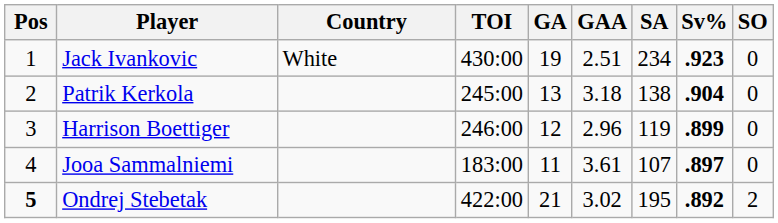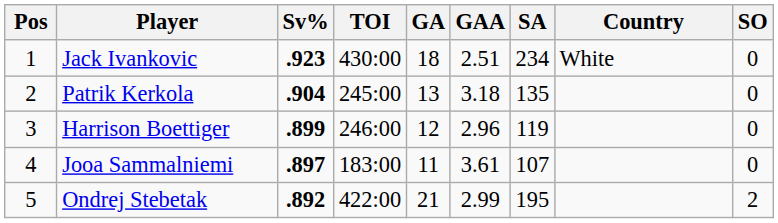 <table class="wikitable sortable" style="text-align: center;">
 <tr>
 <th width=30>Pos</th>
 <th width=150>Player</th>
-<th width=120>Country</th>
+<th width=20>Sv%</th>
 <th width=20>TOI</th>
 <th width=20>GA</th>
 <th width=20>GAA</th>
 <th width=20>SA</th>
-<th width=20>Sv%</th>
+<th width=120>Country</th>
 <th width=20>SO</th>
 </tr>
 <tr>
 <td>1</td>
 <td align=left><a href='#'>Jack Ivankovic</a></td>
-<td align="left"> White</td>
+<td><strong>.923</strong></td>
 <td>430:00</td>
-<td>19</td>
+<td>18</td>
 <td>2.51</td>
 <td>234</td>
-<td><strong>.923</strong></td>
+<td align="left"> White</td>
 <td>0</td>
 </tr>
 <tr>
 <td>2</td>
 <td align=left><a href='#'>Patrik Kerkola</a></td>
-<td align="left"></td>
+<td><strong>.904</strong></td>
 <td>245:00</td>
 <td>13</td>
 <td>3.18</td>
-<td>138</td>
-<td><strong>.904</strong></td>
+<td>135</td>
+<td align="left"></td>
 <td>0</td>
 </tr>
 <tr>
 <td>3</td>
 <td align=left><a href='#'>Harrison Boettiger</a></td>
-<td align="left"></td>
+<td><strong>.899</strong></td>
 <td>246:00</td>
 <td>12</td>
 <td>2.96</td>
 <td>119</td>
-<td><strong>.899</strong></td>
+<td align="left"></td>
 <td>0</td>
 </tr>
 <tr>
 <td>4</td>
 <td align=left><a href='#'>Jooa Sammalniemi</a></td>
-<td align="left"></td>
+<td><strong>.897</strong></td>
 <td>183:00</td>
 <td>11</td>
 <td>3.61</td>
 <td>107</td>
-<td><strong>.897</strong></td>
+<td align="left"></td>
 <td>0</td>
 </tr>
 <tr>
-<td><strong>5</strong></td>
+<td>5</td>
 <td align=left><a href='#'>Ondrej Stebetak</a></td>
-<td align="left"></td>
+<td><strong>.892</strong></td>
 <td>422:00</td>
 <td>21</td>
-<td>3.02</td>
+<td>2.99</td>
 <td>195</td>
-<td><strong>.892</strong></td>
+<td align="left"></td>
 <td>2</td>
 </tr>
 </table>
